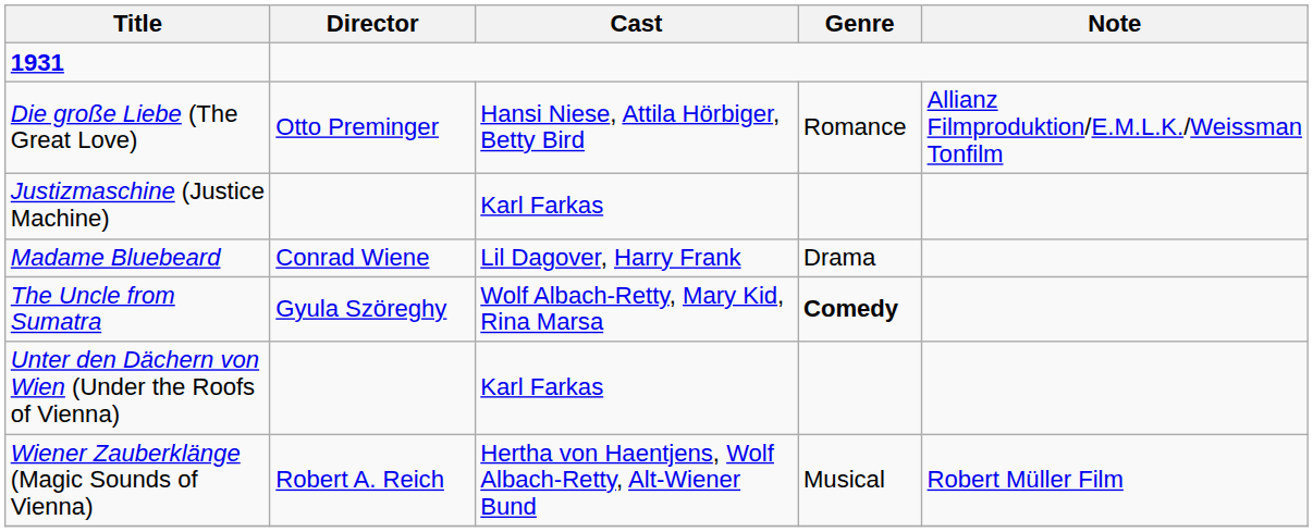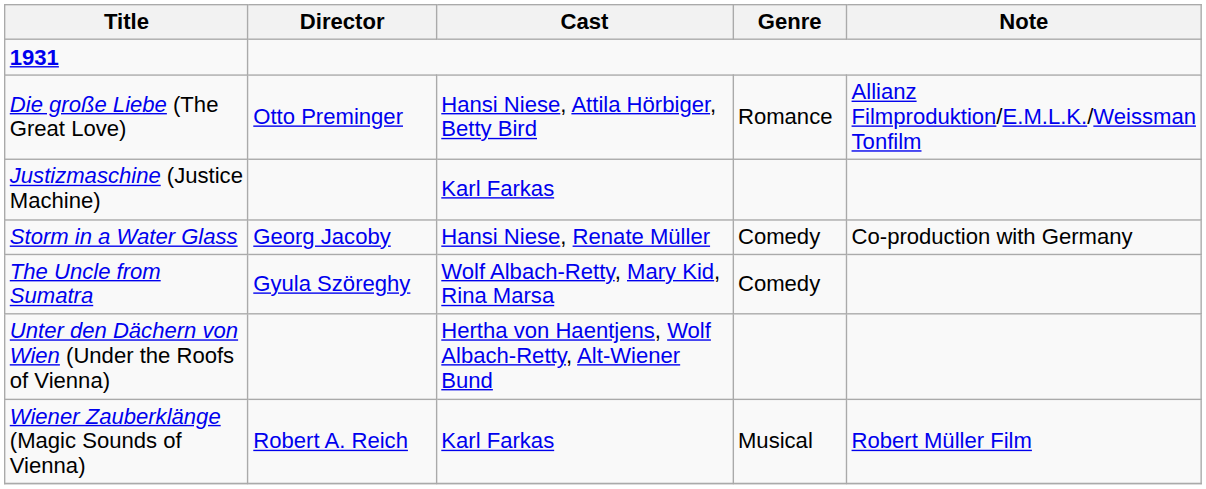 <table class="wikitable">
 <tr>
 <th width=25%>Title</th>
 <th width=20%>Director</th>
 <th width=35%>Cast</th>
 <th width=10%>Genre</th>
 <th width=15%>Note</th>
 </tr>
 <tr>
 <td><strong><a href='#'>1931</a></strong></td>
 </tr>
 <tr>
 <td><em><a href='#'>Die große Liebe</a></em> (The Great Love)</td>
 <td><a href='#'>Otto Preminger</a></td>
 <td><a href='#'>Hansi Niese</a>, <a href='#'>Attila Hörbiger</a>, <a href='#'>Betty Bird</a></td>
 <td>Romance</td>
 <td><a href='#'>Allianz Filmproduktion</a>/<a href='#'>E.M.L.K.</a>/<a href='#'>Weissman Tonfilm</a></td>
 </tr>
 <tr>
 <td><em><a href='#'>Justizmaschine</a></em> (Justice Machine)</td>
 <td></td>
 <td><a href='#'>Karl Farkas</a></td>
 <td></td>
 <td></td>
 </tr>
 <tr>
-<td><em><a href='#'>Madame Bluebeard</a></em></td>
-<td><a href='#'>Conrad Wiene</a></td>
-<td><a href='#'>Lil Dagover</a>, <a href='#'>Harry Frank</a></td>
-<td>Drama</td>
-<td></td>
+<td><em><a href='#'>Storm in a Water Glass</a></em></td>
+<td><a href='#'>Georg Jacoby</a></td>
+<td><a href='#'>Hansi Niese</a>, <a href='#'>Renate Müller</a></td>
+<td>Comedy</td>
+<td>Co-production with Germany</td>
 </tr>
 <tr>
 <td><em><a href='#'>The Uncle from Sumatra</a></em></td>
 <td><a href='#'>Gyula Szöreghy</a></td>
 <td><a href='#'>Wolf Albach-Retty</a>, <a href='#'>Mary Kid</a>, <a href='#'>Rina Marsa</a></td>
-<td><strong>Comedy</strong></td>
+<td>Comedy</td>
 <td></td>
 </tr>
 <tr>
 <td><em><a href='#'>Unter den Dächern von Wien</a></em> (Under the Roofs of Vienna)</td>
 <td></td>
-<td><a href='#'>Karl Farkas</a></td>
+<td><a href='#'>Hertha von Haentjens</a>, <a href='#'>Wolf Albach-Retty</a>, <a href='#'>Alt-Wiener Bund</a></td>
 <td></td>
 <td></td>
 </tr>
 <tr>
 <td><em><a href='#'>Wiener Zauberklänge</a></em> (Magic Sounds of Vienna)</td>
 <td><a href='#'>Robert A. Reich</a></td>
-<td><a href='#'>Hertha von Haentjens</a>, <a href='#'>Wolf Albach-Retty</a>, <a href='#'>Alt-Wiener Bund</a></td>
+<td><a href='#'>Karl Farkas</a></td>
 <td>Musical</td>
 <td><a href='#'>Robert Müller Film</a></td>
 </tr>
 <tr>
 </tr>
 </table>
